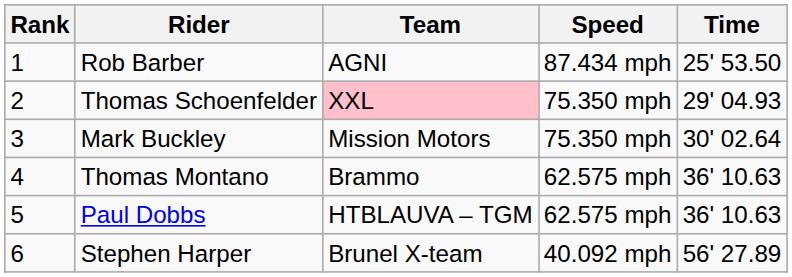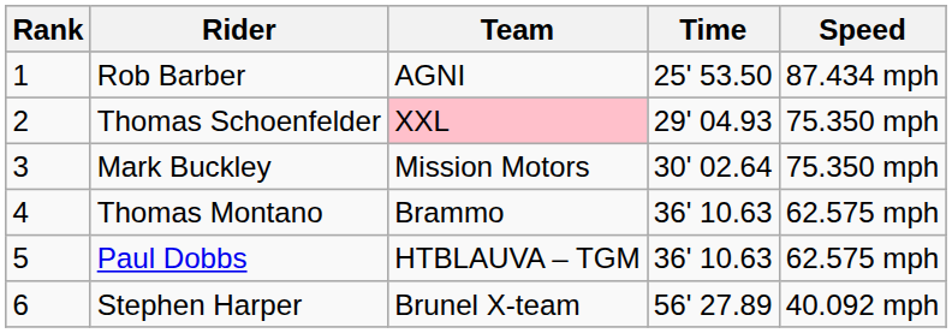 <table class="wikitable" style="font-size: 95%;">
 <tr style="background:#efefef;">
 <th>Rank</th>
 <th>Rider</th>
 <th>Team</th>
+<th>Time</th>
 <th>Speed</th>
-<th>Time</th>
 </tr>
 <tr>
 <td>1</td>
 <td> Rob Barber</td>
 <td>AGNI</td>
+<td>25' 53.50</td>
 <td>87.434 mph</td>
-<td>25' 53.50</td>
 </tr>
 <tr>
 <td>2</td>
 <td> Thomas Schoenfelder</td>
 <td style="background: pink;">XXL</td>
+<td>29' 04.93</td>
 <td>75.350 mph</td>
-<td>29' 04.93</td>
 </tr>
 <tr>
 <td>3</td>
 <td> Mark Buckley</td>
 <td>Mission Motors</td>
+<td>30' 02.64</td>
 <td>75.350 mph</td>
-<td>30' 02.64</td>
 </tr>
 <tr>
 <td>4</td>
 <td> Thomas Montano</td>
 <td>Brammo</td>
+<td>36' 10.63</td>
 <td>62.575 mph</td>
-<td>36' 10.63</td>
 </tr>
 <tr>
 <td>5</td>
 <td> <a href='#'>Paul Dobbs</a></td>
 <td>HTBLAUVA – TGM</td>
+<td>36' 10.63</td>
 <td>62.575 mph</td>
-<td>36' 10.63</td>
 </tr>
 <tr>
 <td>6</td>
 <td> Stephen Harper</td>
 <td>Brunel X-team</td>
+<td>56' 27.89</td>
 <td>40.092 mph</td>
-<td>56' 27.89</td>
 </tr>
 </table>
